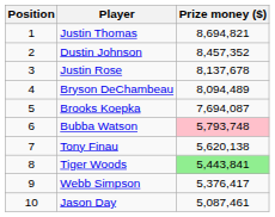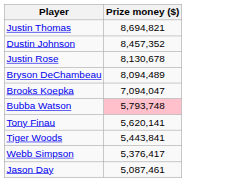 <table class="wikitable">
 <tr>
-<th>Position</th>
 <th>Player</th>
 <th>Prize money ($)</th>
 </tr>
 <tr>
-<td align=center>1</td>
 <td> <a href='#'>Justin Thomas</a></td>
 <td align=center>8,694,821</td>
 </tr>
 <tr>
-<td align=center>2</td>
 <td> <a href='#'>Dustin Johnson</a></td>
 <td align=center>8,457,352</td>
 </tr>
 <tr>
-<td align=center>3</td>
 <td> <a href='#'>Justin Rose</a></td>
-<td align=center>8,137,678</td>
+<td align=center>8,130,678</td>
 </tr>
 <tr>
-<td align=center>4</td>
 <td> <a href='#'>Bryson DeChambeau</a></td>
 <td align=center>8,094,489</td>
 </tr>
 <tr>
-<td align=center>5</td>
 <td> <a href='#'>Brooks Koepka</a></td>
-<td align=center>7,694,087</td>
+<td align=center>7,094,047</td>
 </tr>
 <tr>
-<td align=center>6</td>
 <td> <a href='#'>Bubba Watson</a></td>
 <td align=center style="background: pink;">5,793,748</td>
 </tr>
 <tr>
-<td align=center>7</td>
 <td> <a href='#'>Tony Finau</a></td>
-<td align=center>5,620,138</td>
+<td align=center>5,620,141</td>
 </tr>
 <tr>
-<td align=center>8</td>
 <td> <a href='#'>Tiger Woods</a></td>
-<td align=center style="background: lightgreen;">5,443,841</td>
+<td align=center>5,443,841</td>
 </tr>
 <tr>
-<td align=center>9</td>
 <td> <a href='#'>Webb Simpson</a></td>
 <td align=center>5,376,417</td>
 </tr>
 <tr>
-<td align=center>10</td>
 <td> <a href='#'>Jason Day</a></td>
 <td align=center>5,087,461</td>
 </tr>
 </table>
